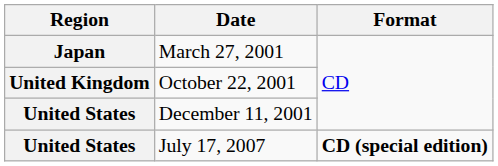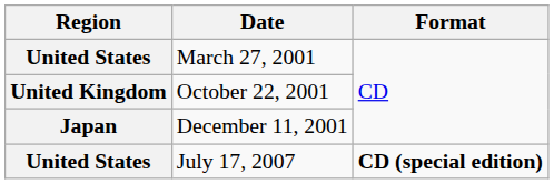 <table class="wikitable plainrowheaders">
 <tr>
 <th scope="col">Region</th>
 <th scope="col">Date</th>
 <th scope="col">Format</th>
 </tr>
 <tr>
-<th scope="row">Japan</th>
+<th scope="row">United States</th>
 <td>March 27, 2001</td>
 <td rowspan="3"><a href='#'>CD</a></td>
 </tr>
 <tr>
 <th scope="row">United Kingdom</th>
 <td>October 22, 2001</td>
 </tr>
 <tr>
-<th scope="row">United States</th>
+<th scope="row">Japan</th>
 <td>December 11, 2001</td>
 </tr>
 <tr>
 <th scope="row">United States</th>
 <td>July 17, 2007</td>
 <td><strong>CD (special edition)</strong></td>
 </tr>
 </table>
